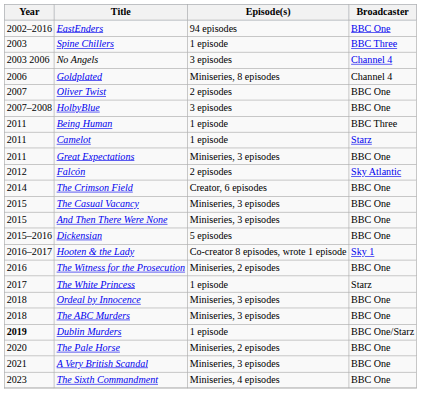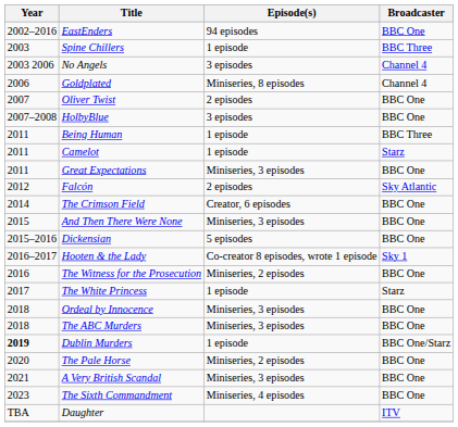 <table class="wikitable">
 <tr style="background:#b0c4de; text-align:center;">
 <th>Year</th>
 <th>Title</th>
 <th>Episode(s)</th>
 <th>Broadcaster</th>
 </tr>
 <tr>
 <td>2002–2016</td>
 <td><em><a href='#'>EastEnders</a></em></td>
 <td>94 episodes</td>
 <td><a href='#'>BBC One</a></td>
 </tr>
 <tr>
 <td>2003</td>
 <td><em><a href='#'>Spine Chillers</a></em></td>
 <td>1 episode</td>
 <td><a href='#'>BBC Three</a></td>
 </tr>
 <tr>
 <td>2003 2006</td>
 <td><em>No Angels</em></td>
 <td>3 episodes</td>
 <td><a href='#'>Channel 4</a></td>
 </tr>
 <tr>
 <td>2006</td>
 <td><em><a href='#'>Goldplated</a></em></td>
 <td>Miniseries, 8 episodes</td>
 <td>Channel 4</td>
 </tr>
 <tr>
 <td>2007</td>
 <td><em><a href='#'>Oliver Twist</a></em></td>
 <td>2 episodes</td>
 <td>BBC One</td>
 </tr>
 <tr>
 <td>2007–2008</td>
 <td><em><a href='#'>HolbyBlue</a></em></td>
 <td>3 episodes</td>
 <td>BBC One</td>
 </tr>
 <tr>
 <td>2011</td>
 <td><em><a href='#'>Being Human</a></em></td>
 <td>1 episode</td>
 <td>BBC Three</td>
 </tr>
 <tr>
 <td>2011</td>
 <td><em><a href='#'>Camelot</a></em></td>
 <td>1 episode</td>
 <td><a href='#'>Starz</a></td>
 </tr>
 <tr>
 <td>2011</td>
 <td><em><a href='#'>Great Expectations</a></em></td>
 <td>Miniseries, 3 episodes</td>
 <td>BBC One</td>
 </tr>
 <tr>
 <td>2012</td>
 <td><em><a href='#'>Falcón</a></em></td>
 <td>2 episodes</td>
 <td><a href='#'>Sky Atlantic</a></td>
 </tr>
 <tr>
 <td>2014</td>
 <td><em><a href='#'>The Crimson Field</a></em></td>
 <td>Creator, 6 episodes</td>
 <td>BBC One</td>
 </tr>
 <tr>
 <td>2015</td>
-<td><em><a href='#'>The Casual Vacancy</a></em></td>
-<td>Miniseries, 3 episodes</td>
-<td>BBC One</td>
-</tr>
-<tr>
-<td>2015</td>
 <td><em><a href='#'>And Then There Were None</a></em></td>
 <td>Miniseries, 3 episodes</td>
 <td>BBC One</td>
 </tr>
 <tr>
 <td>2015–2016</td>
 <td><em><a href='#'>Dickensian</a></em></td>
 <td>5 episodes</td>
 <td>BBC One</td>
 </tr>
 <tr>
 <td>2016–2017</td>
 <td><em><a href='#'>Hooten & the Lady</a></em></td>
 <td>Co-creator 8 episodes, wrote 1 episode</td>
 <td><a href='#'>Sky 1</a></td>
 </tr>
 <tr>
 <td>2016</td>
 <td><em><a href='#'>The Witness for the Prosecution</a></em></td>
 <td>Miniseries, 2 episodes</td>
 <td>BBC One</td>
 </tr>
 <tr>
 <td>2017</td>
 <td><em><a href='#'>The White Princess</a></em></td>
 <td>1 episode</td>
 <td>Starz</td>
 </tr>
 <tr>
 <td>2018</td>
 <td><em><a href='#'>Ordeal by Innocence</a></em></td>
 <td>Miniseries, 3 episodes</td>
 <td>BBC One</td>
 </tr>
 <tr>
 <td>2018</td>
 <td><em><a href='#'>The ABC Murders</a></em></td>
 <td>Miniseries, 3 episodes</td>
 <td>BBC One</td>
 </tr>
 <tr>
 <td><strong>2019</strong></td>
 <td><em><a href='#'>Dublin Murders</a></em></td>
 <td>1 episode</td>
 <td>BBC One/Starz</td>
 </tr>
 <tr>
 <td>2020</td>
 <td><em><a href='#'>The Pale Horse</a></em></td>
 <td>Miniseries, 2 episodes</td>
 <td>BBC One</td>
 </tr>
 <tr>
 <td>2021</td>
 <td><em><a href='#'>A Very British Scandal</a></em></td>
 <td>Miniseries, 3 episodes</td>
 <td>BBC One</td>
 </tr>
 <tr>
 <td>2023</td>
 <td><em><a href='#'>The Sixth Commandment</a></em></td>
 <td>Miniseries, 4 episodes</td>
 <td>BBC One</td>
 </tr>
 <tr>
+<td>TBA</td>
+<td><em>Daughter</em></td>
+<td></td>
+<td><a href='#'>ITV</a></td>
+</tr>
+<tr>
 </tr>
 </table>
